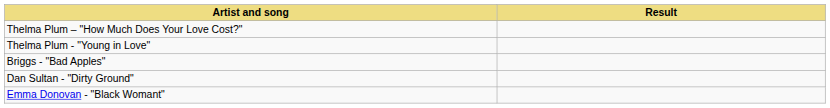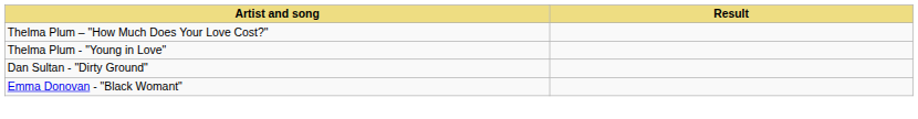 <table class="wikitable" width=100%>
 <tr>
 <th style="width:15%;background:#EEDD82;">Artist and song</th>
 <th style="width:10%;background:#EEDD82;">Result</th>
 </tr>
 <tr>
 <td>Thelma Plum – "How Much Does Your Love Cost?"</td>
 <td></td>
 </tr>
 <tr>
 <td>Thelma Plum - "Young in Love"</td>
 <td></td>
 </tr>
 <tr>
-<td>Briggs - "Bad Apples"</td>
-<td></td>
-</tr>
-<tr>
 <td>Dan Sultan - "Dirty Ground"</td>
 <td></td>
 </tr>
 <tr>
 <td><a href='#'>Emma Donovan</a> - "Black Womant"</td>
 <td></td>
 </tr>
 </table>
